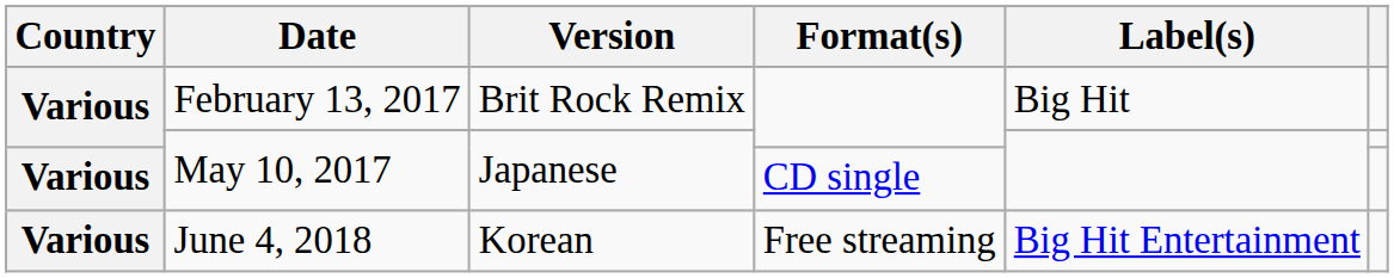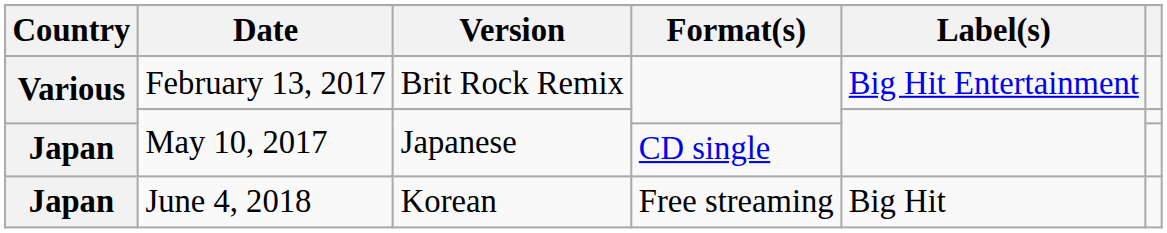 <table class="wikitable plainrowheaders" border="1">
 <tr>
 </tr>
 <tr>
 <th scope="col">Country</th>
 <th scope="col">Date</th>
 <th scope="col">Version</th>
 <th scope="col">Format(s)</th>
 <th scope="col">Label(s)</th>
 <th scope="col"></th>
 </tr>
 <tr>
 <th rowspan="2" scope="row">Various</th>
 <td>February 13, 2017</td>
 <td>Brit Rock Remix</td>
 <td rowspan="2"></td>
-<td>Big Hit</td>
+<td><a href='#'>Big Hit Entertainment</a></td>
 <td style="text-align: center;"></td>
 </tr>
 <tr>
 <td rowspan="2">May 10, 2017</td>
 <td rowspan="2">Japanese</td>
 <td rowspan="2"></td>
 <td style="text-align: center;"></td>
 </tr>
 <tr>
-<th scope="row">Various</th>
+<th scope="row">Japan</th>
 <td><a href='#'>CD single</a></td>
 <td style="text-align: center;"></td>
 </tr>
 <tr>
-<th scope="row">Various</th>
+<th scope="row">Japan</th>
 <td>June 4, 2018</td>
 <td>Korean</td>
 <td>Free streaming</td>
-<td><a href='#'>Big Hit Entertainment</a></td>
+<td>Big Hit</td>
 <td style="text-align: center;"></td>
 </tr>
 </table>
